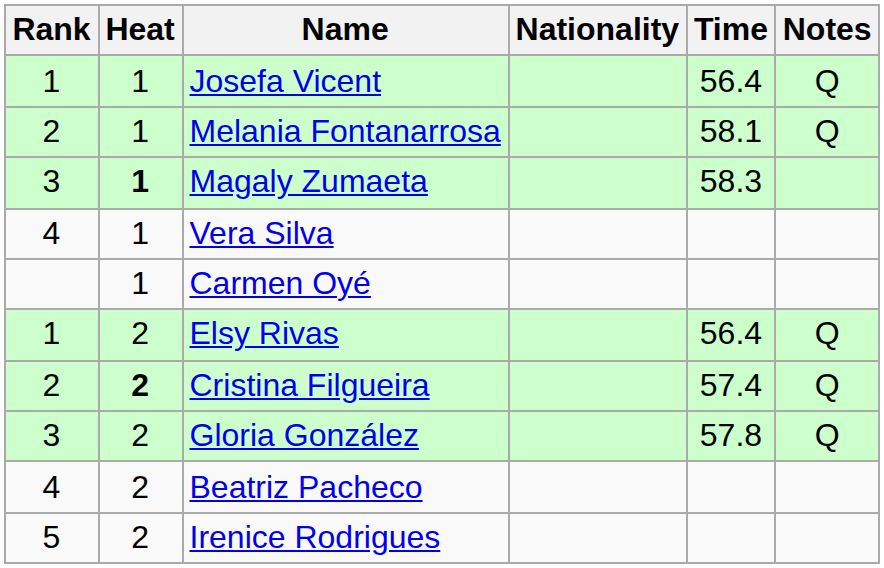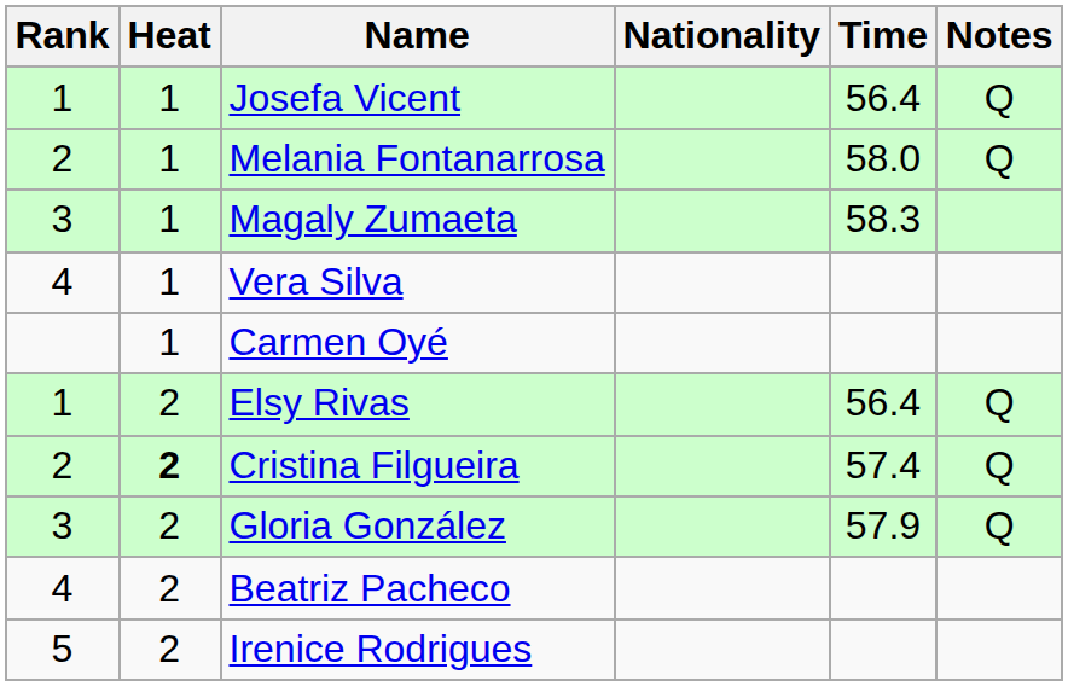 <table class="wikitable sortable" style="text-align:center">
 <tr>
 <th>Rank</th>
 <th>Heat</th>
 <th>Name</th>
 <th>Nationality</th>
 <th>Time</th>
 <th>Notes</th>
 </tr>
 <tr bgcolor=ccffcc>
 <td>1</td>
 <td>1</td>
 <td align=left><a href='#'>Josefa Vicent</a></td>
 <td align=left></td>
 <td>56.4</td>
 <td>Q</td>
 </tr>
 <tr bgcolor=ccffcc>
 <td>2</td>
 <td>1</td>
 <td align=left><a href='#'>Melania Fontanarrosa</a></td>
 <td align=left></td>
-<td>58.1</td>
+<td>58.0</td>
 <td>Q</td>
 </tr>
 <tr bgcolor=ccffcc>
 <td>3</td>
-<td><strong>1</strong></td>
+<td>1</td>
 <td align=left><a href='#'>Magaly Zumaeta</a></td>
 <td align=left></td>
 <td>58.3</td>
 <td></td>
 </tr>
 <tr>
 <td>4</td>
 <td>1</td>
 <td align=left><a href='#'>Vera Silva</a></td>
 <td align=left></td>
 <td></td>
 <td></td>
 </tr>
 <tr>
 <td></td>
 <td>1</td>
 <td align=left><a href='#'>Carmen Oyé</a></td>
 <td align=left></td>
 <td></td>
 <td></td>
 </tr>
 <tr bgcolor=ccffcc>
 <td>1</td>
 <td>2</td>
 <td align=left><a href='#'>Elsy Rivas</a></td>
 <td align=left></td>
 <td>56.4</td>
 <td>Q</td>
 </tr>
 <tr bgcolor=ccffcc>
 <td>2</td>
 <td><strong>2</strong></td>
 <td align=left><a href='#'>Cristina Filgueira</a></td>
 <td align=left></td>
 <td>57.4</td>
 <td>Q</td>
 </tr>
 <tr bgcolor=ccffcc>
 <td>3</td>
 <td>2</td>
 <td align=left><a href='#'>Gloria González</a></td>
 <td align=left></td>
-<td>57.8</td>
+<td>57.9</td>
 <td>Q</td>
 </tr>
 <tr>
 <td>4</td>
 <td>2</td>
 <td align=left><a href='#'>Beatriz Pacheco</a></td>
 <td align=left></td>
 <td></td>
 <td></td>
 </tr>
 <tr>
 <td>5</td>
 <td>2</td>
 <td align=left><a href='#'>Irenice Rodrigues</a></td>
 <td align=left></td>
 <td></td>
 <td></td>
 </tr>
 </table>
